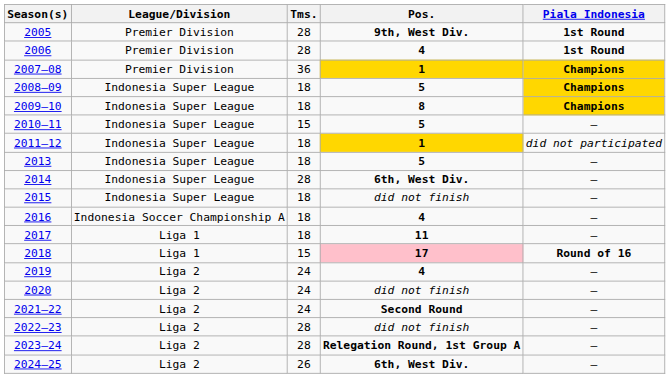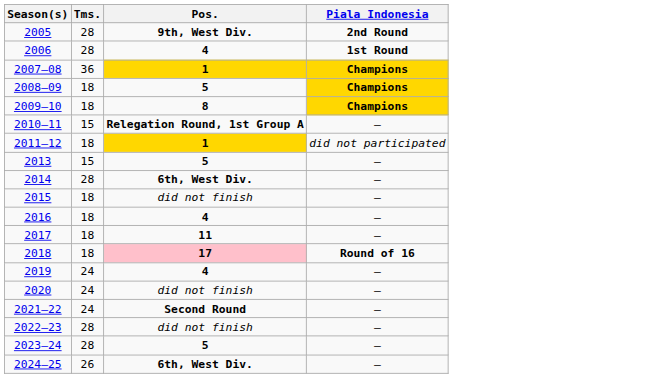 <table class="wikitable" style="text-align:center">
 <tr style="background:#efefef;">
 <th>Season(s)</th>
-<th>League/Division</th>
 <th>Tms.</th>
 <th>Pos.</th>
 <th><a href='#'>Piala Indonesia</a></th>
 </tr>
 <tr>
 <td><a href='#'>2005</a></td>
-<td>Premier Division</td>
 <td>28</td>
 <td><strong>9th, West Div.</strong></td>
-<td><strong>1st Round</strong></td>
+<td><strong>2nd Round</strong></td>
 </tr>
 <tr>
 <td><a href='#'>2006</a></td>
-<td>Premier Division</td>
 <td>28</td>
 <td><strong>4</strong></td>
 <td><strong>1st Round</strong></td>
 </tr>
 <tr>
 <td><a href='#'>2007–08</a></td>
-<td>Premier Division</td>
 <td>36</td>
 <td style="background:gold;"><strong>1</strong></td>
 <td style="background:gold;"><strong>Champions</strong></td>
 </tr>
 <tr>
 <td><a href='#'>2008–09</a></td>
-<td>Indonesia Super League</td>
 <td>18</td>
 <td><strong>5</strong></td>
 <td style="background:gold;"><strong>Champions</strong></td>
 </tr>
 <tr>
 <td><a href='#'>2009–10</a></td>
-<td>Indonesia Super League</td>
 <td>18</td>
 <td><strong>8</strong></td>
 <td style="background:gold;"><strong>Champions</strong></td>
 </tr>
 <tr>
 <td><a href='#'>2010–11</a></td>
-<td>Indonesia Super League</td>
 <td>15</td>
-<td><strong>5</strong></td>
+<td><strong>Relegation Round, 1st Group A</strong></td>
 <td>–</td>
 </tr>
 <tr>
 <td><a href='#'>2011–12</a></td>
-<td>Indonesia Super League</td>
 <td>18</td>
 <td style="background:gold;"><strong>1</strong></td>
 <td><em>did not participated</em></td>
 </tr>
 <tr>
 <td><a href='#'>2013</a></td>
-<td>Indonesia Super League</td>
-<td>18</td>
+<td>15</td>
 <td><strong>5</strong></td>
 <td>–</td>
 </tr>
 <tr>
 <td><a href='#'>2014</a></td>
-<td>Indonesia Super League</td>
 <td>28</td>
 <td><strong>6th, West Div.</strong></td>
 <td>–</td>
 </tr>
 <tr>
 <td><a href='#'>2015</a></td>
-<td>Indonesia Super League</td>
 <td>18</td>
 <td><em>did not finish</em></td>
 <td>–</td>
 </tr>
 <tr>
 <td><a href='#'>2016</a></td>
-<td>Indonesia Soccer Championship A</td>
 <td>18</td>
 <td><strong>4</strong></td>
 <td>–</td>
 </tr>
 <tr>
 <td><a href='#'>2017</a></td>
-<td>Liga 1</td>
 <td>18</td>
 <td><strong>11</strong></td>
 <td>–</td>
 </tr>
 <tr>
 <td><a href='#'>2018</a></td>
-<td>Liga 1</td>
-<td>15</td>
+<td>18</td>
 <td style="background:pink;"><strong>17</strong></td>
 <td><strong>Round of 16</strong></td>
 </tr>
 <tr>
 <td><a href='#'>2019</a></td>
-<td>Liga 2</td>
 <td>24</td>
 <td><strong>4</strong></td>
 <td>–</td>
 </tr>
 <tr>
 <td><a href='#'>2020</a></td>
-<td>Liga 2</td>
 <td>24</td>
 <td><em>did not finish</em></td>
 <td>–</td>
 </tr>
 <tr>
 <td><a href='#'>2021–22</a></td>
-<td>Liga 2</td>
 <td>24</td>
 <td><strong>Second Round</strong></td>
 <td>–</td>
 </tr>
 <tr>
 <td><a href='#'>2022–23</a></td>
-<td>Liga 2</td>
 <td>28</td>
 <td><em>did not finish</em></td>
 <td>–</td>
 </tr>
 <tr>
 <td><a href='#'>2023–24</a></td>
-<td>Liga 2</td>
 <td>28</td>
-<td><strong>Relegation Round, 1st Group A</strong></td>
+<td><strong>5</strong></td>
 <td>–</td>
 </tr>
 <tr>
 <td><a href='#'>2024–25</a></td>
-<td>Liga 2</td>
 <td>26</td>
 <td><strong>6th, West Div.</strong></td>
 <td>–</td>
 </tr>
 </table>
